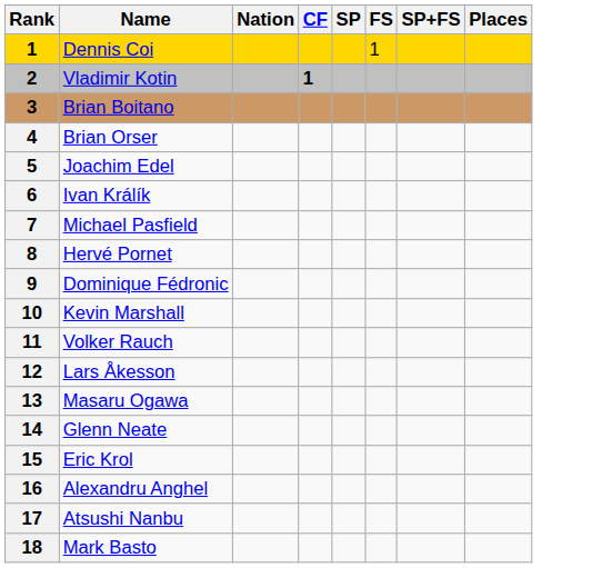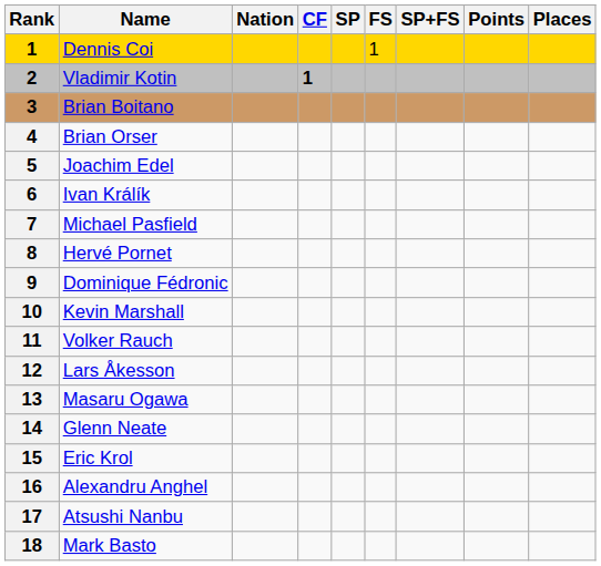 <table class="wikitable">
 <tr>
 <th>Rank</th>
 <th>Name</th>
 <th>Nation</th>
 <th><a href='#'>CF</a></th>
 <th>SP</th>
 <th>FS</th>
 <th>SP+FS</th>
+<th>Points</th>
 <th>Places</th>
 </tr>
 <tr bgcolor=gold>
 <td align=center><strong>1</strong></td>
 <td><a href='#'>Dennis Coi</a></td>
 <td></td>
 <td></td>
 <td></td>
 <td>1</td>
+<td></td>
 <td></td>
 <td></td>
 </tr>
 <tr bgcolor=silver>
 <td align=center><strong>2</strong></td>
 <td><a href='#'>Vladimir Kotin</a></td>
 <td></td>
 <td><strong>1</strong></td>
 <td></td>
 <td></td>
 <td></td>
 <td></td>
+<td></td>
 </tr>
 <tr bgcolor=cc9966>
 <td align=center><strong>3</strong></td>
 <td><a href='#'>Brian Boitano</a></td>
+<td></td>
 <td></td>
 <td></td>
 <td></td>
 <td></td>
 <td></td>
 <td></td>
 </tr>
 <tr>
 <th>4</th>
 <td><a href='#'>Brian Orser</a></td>
 <td></td>
 <td></td>
 <td></td>
 <td></td>
 <td></td>
 <td></td>
+<td></td>
 </tr>
 <tr>
 <th>5</th>
 <td><a href='#'>Joachim Edel</a></td>
+<td></td>
 <td></td>
 <td></td>
 <td></td>
 <td></td>
 <td></td>
 <td></td>
 </tr>
 <tr>
 <th>6</th>
 <td><a href='#'>Ivan Králík</a></td>
 <td></td>
 <td></td>
 <td></td>
 <td></td>
 <td></td>
 <td></td>
+<td></td>
 </tr>
 <tr>
 <th>7</th>
 <td><a href='#'>Michael Pasfield</a></td>
+<td></td>
 <td></td>
 <td></td>
 <td></td>
 <td></td>
 <td></td>
 <td></td>
 </tr>
 <tr>
 <th>8</th>
 <td><a href='#'>Hervé Pornet</a></td>
 <td></td>
 <td></td>
 <td></td>
 <td></td>
 <td></td>
 <td></td>
+<td></td>
 </tr>
 <tr>
 <th>9</th>
 <td><a href='#'>Dominique Fédronic</a></td>
+<td></td>
 <td></td>
 <td></td>
 <td></td>
 <td></td>
 <td></td>
 <td></td>
 </tr>
 <tr>
 <th>10</th>
 <td><a href='#'>Kevin Marshall</a></td>
 <td></td>
 <td></td>
 <td></td>
 <td></td>
 <td></td>
 <td></td>
+<td></td>
 </tr>
 <tr>
 <th>11</th>
 <td><a href='#'>Volker Rauch</a></td>
+<td></td>
 <td></td>
 <td></td>
 <td></td>
 <td></td>
 <td></td>
 <td></td>
 </tr>
 <tr>
 <th>12</th>
 <td><a href='#'>Lars Åkesson</a></td>
 <td></td>
 <td></td>
 <td></td>
 <td></td>
 <td></td>
 <td></td>
+<td></td>
 </tr>
 <tr>
 <th>13</th>
 <td><a href='#'>Masaru Ogawa</a></td>
+<td></td>
 <td></td>
 <td></td>
 <td></td>
 <td></td>
 <td></td>
 <td></td>
 </tr>
 <tr>
 <th>14</th>
 <td><a href='#'>Glenn Neate</a></td>
 <td></td>
 <td></td>
 <td></td>
 <td></td>
 <td></td>
 <td></td>
+<td></td>
 </tr>
 <tr>
 <th>15</th>
 <td><a href='#'>Eric Krol</a></td>
+<td></td>
 <td></td>
 <td></td>
 <td></td>
 <td></td>
 <td></td>
 <td></td>
 </tr>
 <tr>
 <th>16</th>
 <td><a href='#'>Alexandru Anghel</a></td>
 <td></td>
 <td></td>
 <td></td>
 <td></td>
 <td></td>
 <td></td>
+<td></td>
 </tr>
 <tr>
 <th>17</th>
 <td><a href='#'>Atsushi Nanbu</a></td>
+<td></td>
 <td></td>
 <td></td>
 <td></td>
 <td></td>
 <td></td>
 <td></td>
 </tr>
 <tr>
 <th>18</th>
 <td><a href='#'>Mark Basto</a></td>
 <td></td>
 <td></td>
 <td></td>
 <td></td>
 <td></td>
 <td></td>
+<td></td>
 </tr>
 </table>
